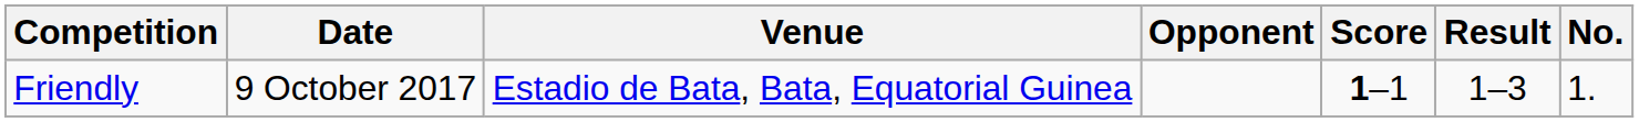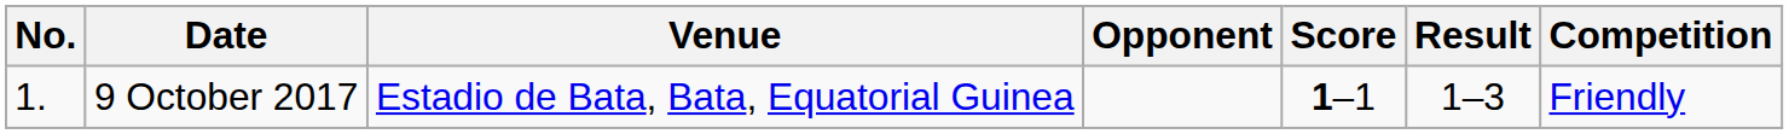 <table class="wikitable">
 <tr>
-<th>Competition</th>
+<th>No.</th>
 <th>Date</th>
 <th>Venue</th>
 <th>Opponent</th>
 <th>Score</th>
 <th>Result</th>
-<th>No.</th>
+<th>Competition</th>
 </tr>
 <tr>
-<td><a href='#'>Friendly</a></td>
+<td>1.</td>
 <td>9 October 2017</td>
 <td><a href='#'>Estadio de Bata</a>, <a href='#'>Bata</a>, <a href='#'>Equatorial Guinea</a></td>
 <td></td>
 <td align=center><strong>1</strong>–1</td>
 <td align=center>1–3</td>
-<td>1.</td>
+<td><a href='#'>Friendly</a></td>
 </tr>
 </table>
